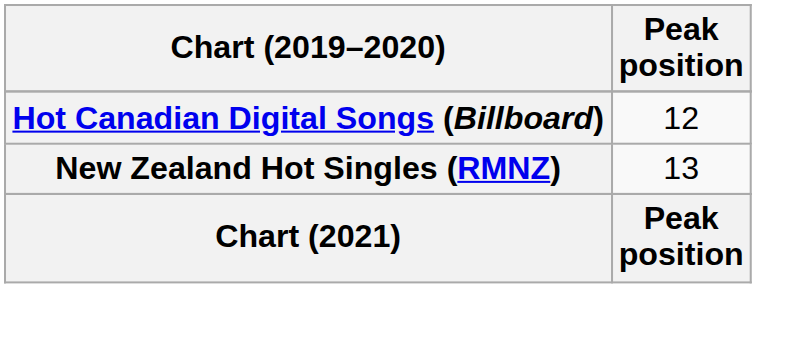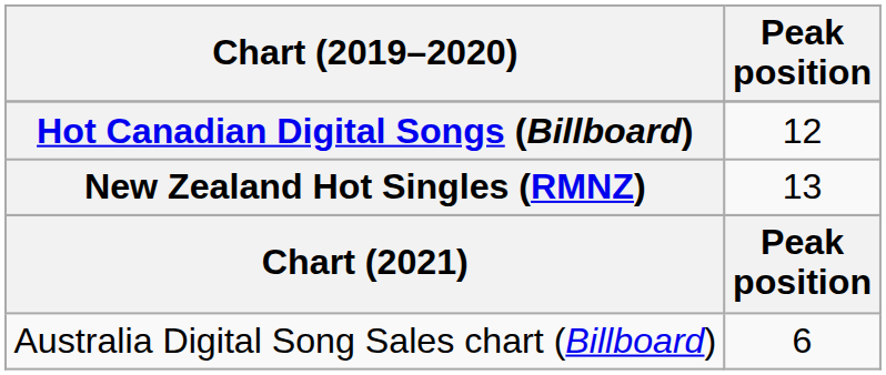 <table class="wikitable sortable plainrowheaders" style="text-align:center">
 <tr>
 <th scope="col">Chart (2019–2020)</th>
 <th scope="col">Peak<br>position</th>
 </tr>
 <tr>
 </tr>
 <tr>
 <th scope="row"><a href='#'>Hot Canadian Digital Songs</a> (<em>Billboard</em>)</th>
 <td>12</td>
 </tr>
 <tr>
 <th scope="row">New Zealand Hot Singles (<a href='#'>RMNZ</a>)</th>
 <td>13</td>
 </tr>
 <tr>
 </tr>
 <tr>
 </tr>
 <tr>
 </tr>
 <tr>
 </tr>
 <tr>
 </tr>
 <tr>
 </tr>
 <tr>
 <th align="left">Chart (2021)</th>
 <th align="left">Peak<br>position</th>
 </tr>
+<tr>
+<td>Australia Digital Song Sales chart (<em><a href='#'>Billboard</a></em>)</td>
+<td align="center">6</td>
+</tr>
 </table>
